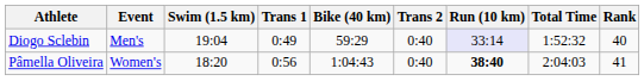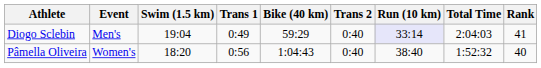 <table class="wikitable" style="font-size:90%">
 <tr>
 <th>Athlete</th>
 <th>Event</th>
 <th>Swim (1.5 km)</th>
 <th>Trans 1</th>
 <th>Bike (40 km)</th>
 <th>Trans 2</th>
 <th>Run (10 km)</th>
 <th>Total Time</th>
 <th>Rank</th>
 </tr>
 <tr align=center>
 <td align=left><a href='#'>Diogo Sclebin</a></td>
 <td align=left><a href='#'>Men's</a></td>
 <td>19:04</td>
 <td>0:49</td>
 <td>59:29</td>
 <td>0:40</td>
 <td style="background: lavender;">33:14</td>
-<td>1:52:32</td>
-<td>40</td>
+<td>2:04:03</td>
+<td>41</td>
 </tr>
 <tr align=center>
 <td align=left><a href='#'>Pâmella Oliveira</a></td>
 <td align=left><a href='#'>Women's</a></td>
 <td>18:20</td>
 <td>0:56</td>
 <td>1:04:43</td>
 <td>0:40</td>
-<td><strong>38:40</strong></td>
-<td>2:04:03</td>
-<td>41</td>
+<td>38:40</td>
+<td>1:52:32</td>
+<td>40</td>
 </tr>
 </table>
